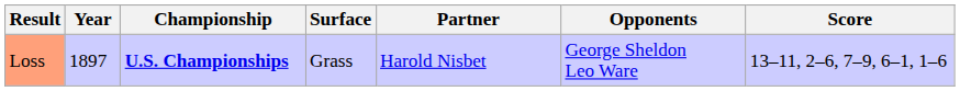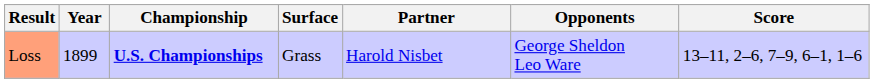 <table class="wikitable">
 <tr>
 <th style="width:40px">Result</th>
 <th style="width:40px">Year</th>
 <th style="width:150px">Championship</th>
 <th style="width:50px">Surface</th>
 <th style="width:150px">Partner</th>
 <th style="width:150px">Opponents</th>
 <th style="width:170px" class="unsortable">Score</th>
 </tr>
 <tr style="background:#ccf;">
 <td style="background:#ffa07a;">Loss</td>
-<td>1897</td>
+<td>1899</td>
 <td><strong><a href='#'>U.S. Championships</a></strong></td>
 <td>Grass</td>
 <td> <a href='#'>Harold Nisbet</a></td>
 <td> <a href='#'>George Sheldon</a> <br>  <a href='#'>Leo Ware</a></td>
 <td>13–11, 2–6, 7–9, 6–1, 1–6</td>
 </tr>
 </table>
